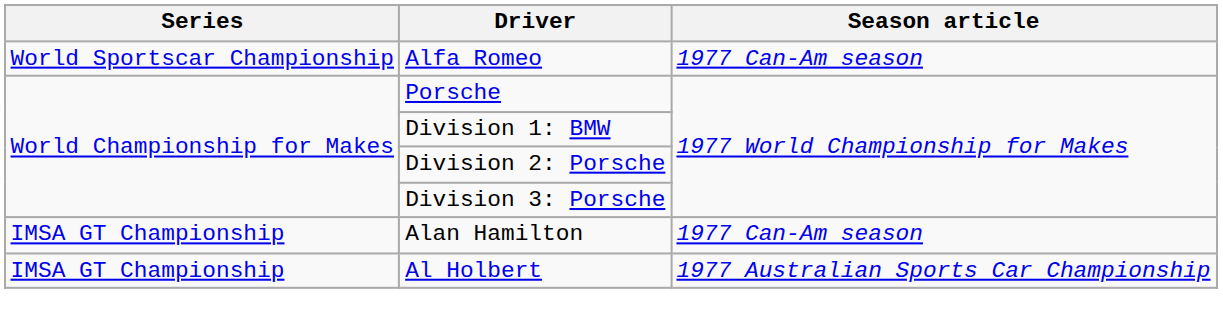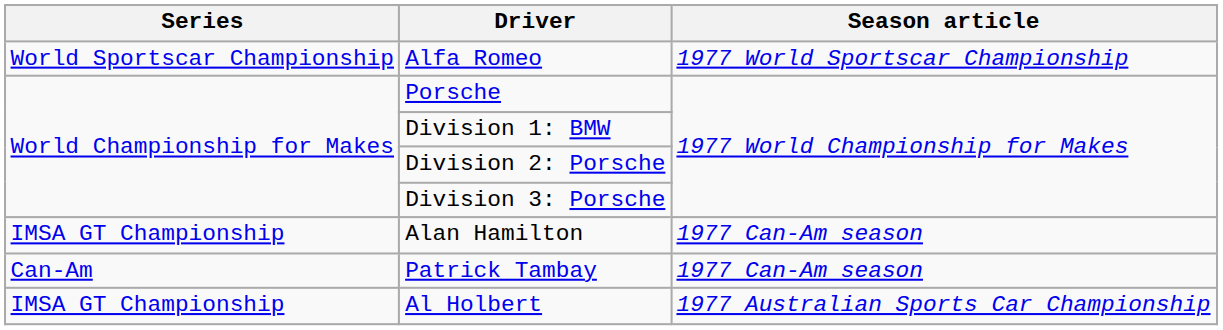 <table class="wikitable" style="font-size: 87%;">
 <tr>
 <th>Series</th>
 <th>Driver</th>
 <th>Season article</th>
 </tr>
 <tr>
 <td><a href='#'>World Sportscar Championship</a></td>
 <td> <a href='#'>Alfa Romeo</a></td>
-<td><em><a href='#'>1977 Can-Am season</a></em></td>
+<td><em><a href='#'>1977 World Sportscar Championship</a></em></td>
 </tr>
 <tr>
 <td rowspan=4><a href='#'>World Championship for Makes</a></td>
 <td> <a href='#'>Porsche</a></td>
 <td rowspan=4><em><a href='#'>1977 World Championship for Makes</a></em></td>
 </tr>
 <tr>
 <td>Division 1:  <a href='#'>BMW</a></td>
 </tr>
 <tr>
 <td>Division 2:  <a href='#'>Porsche</a></td>
 </tr>
 <tr>
 <td>Division 3:  <a href='#'>Porsche</a></td>
 </tr>
 <tr>
 <td><a href='#'>IMSA GT Championship</a></td>
 <td> Alan Hamilton</td>
 <td><em><a href='#'>1977 Can-Am season</a></em></td>
 </tr>
 <tr>
+<td><a href='#'>Can-Am</a></td>
+<td> <a href='#'>Patrick Tambay</a></td>
+<td><em><a href='#'>1977 Can-Am season</a></em></td>
+</tr>
+<tr>
 <td><a href='#'>IMSA GT Championship</a></td>
 <td> <a href='#'>Al Holbert</a></td>
 <td><em><a href='#'>1977 Australian Sports Car Championship</a></em></td>
 </tr>
 </table>
